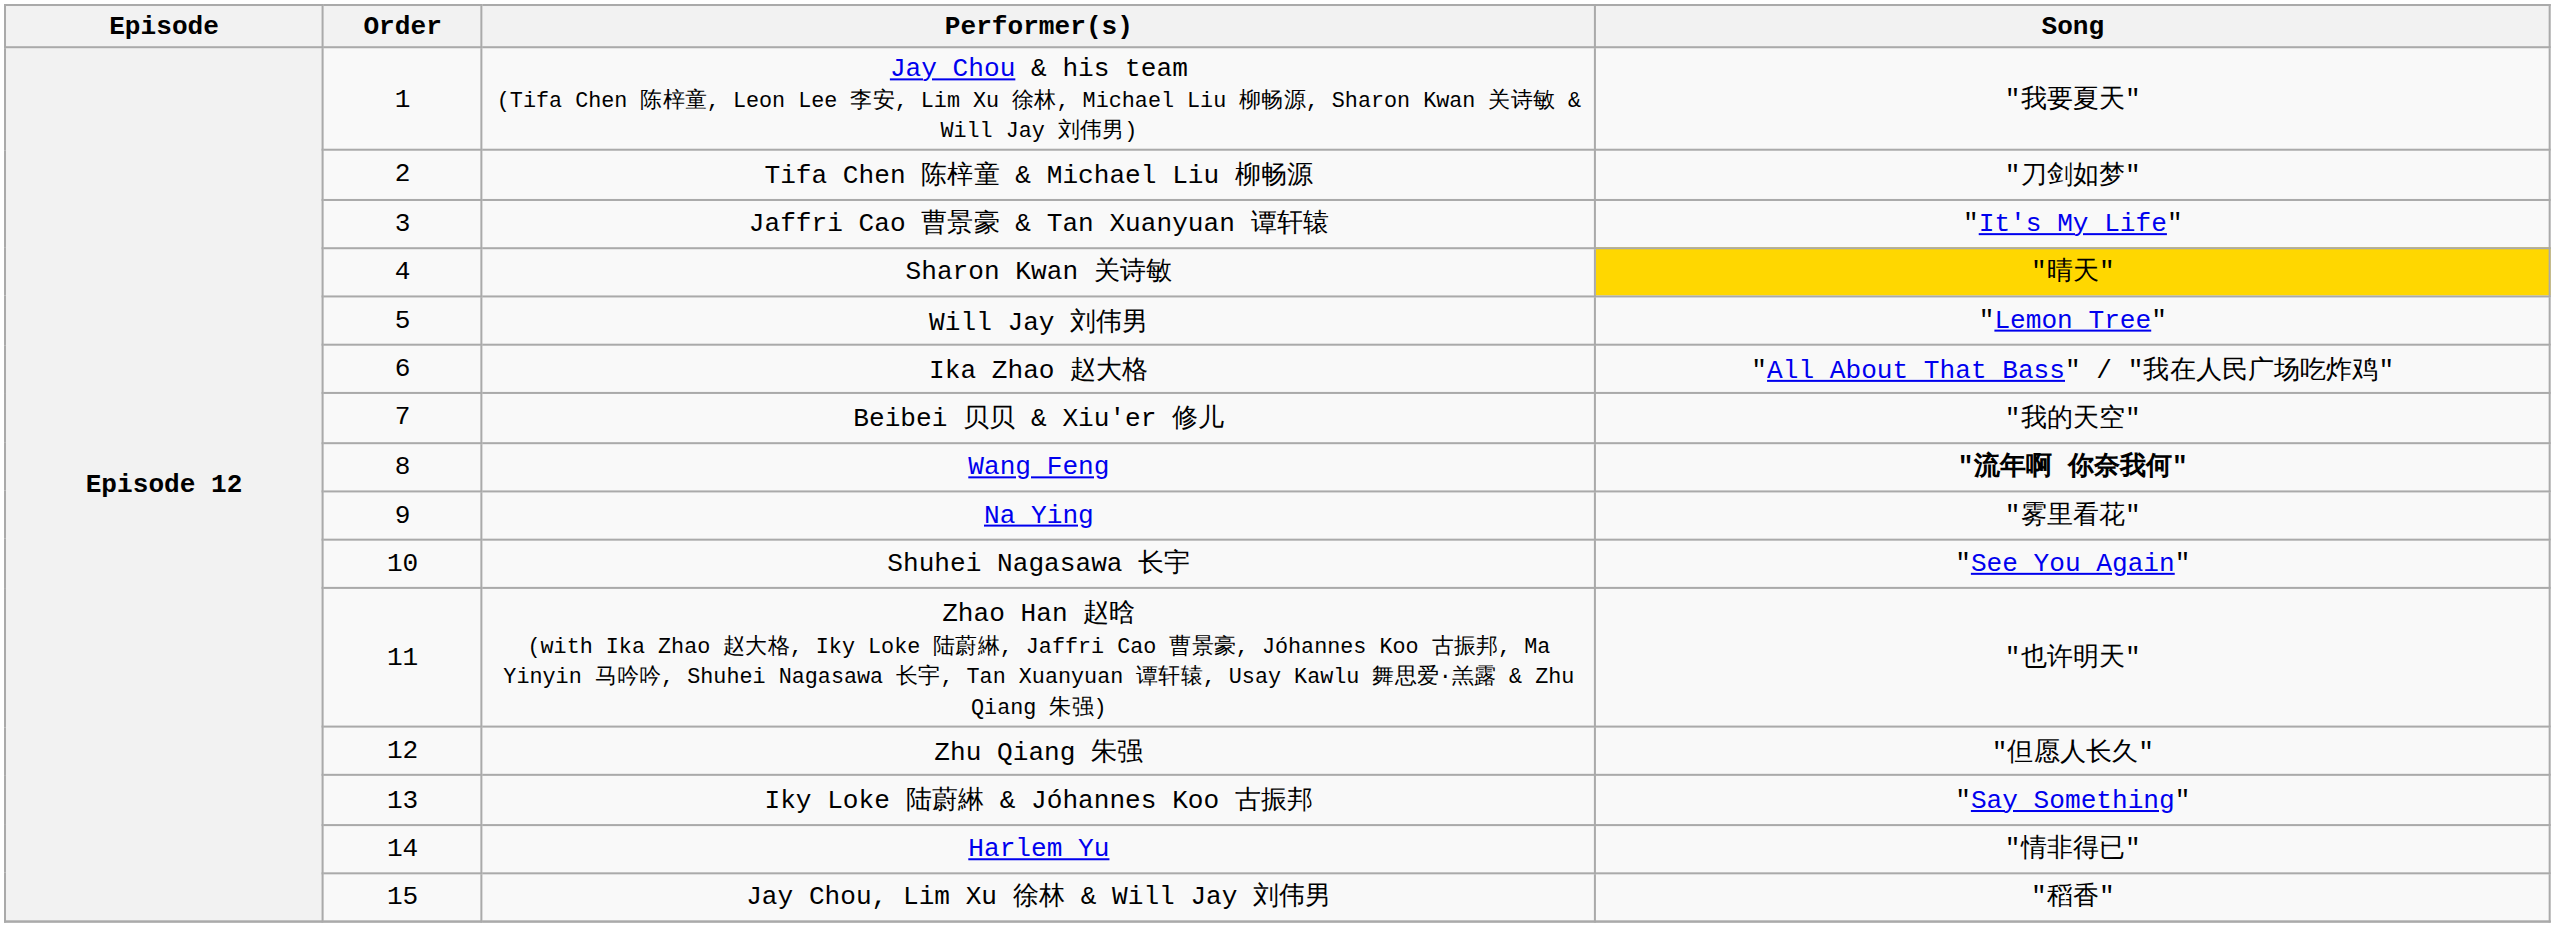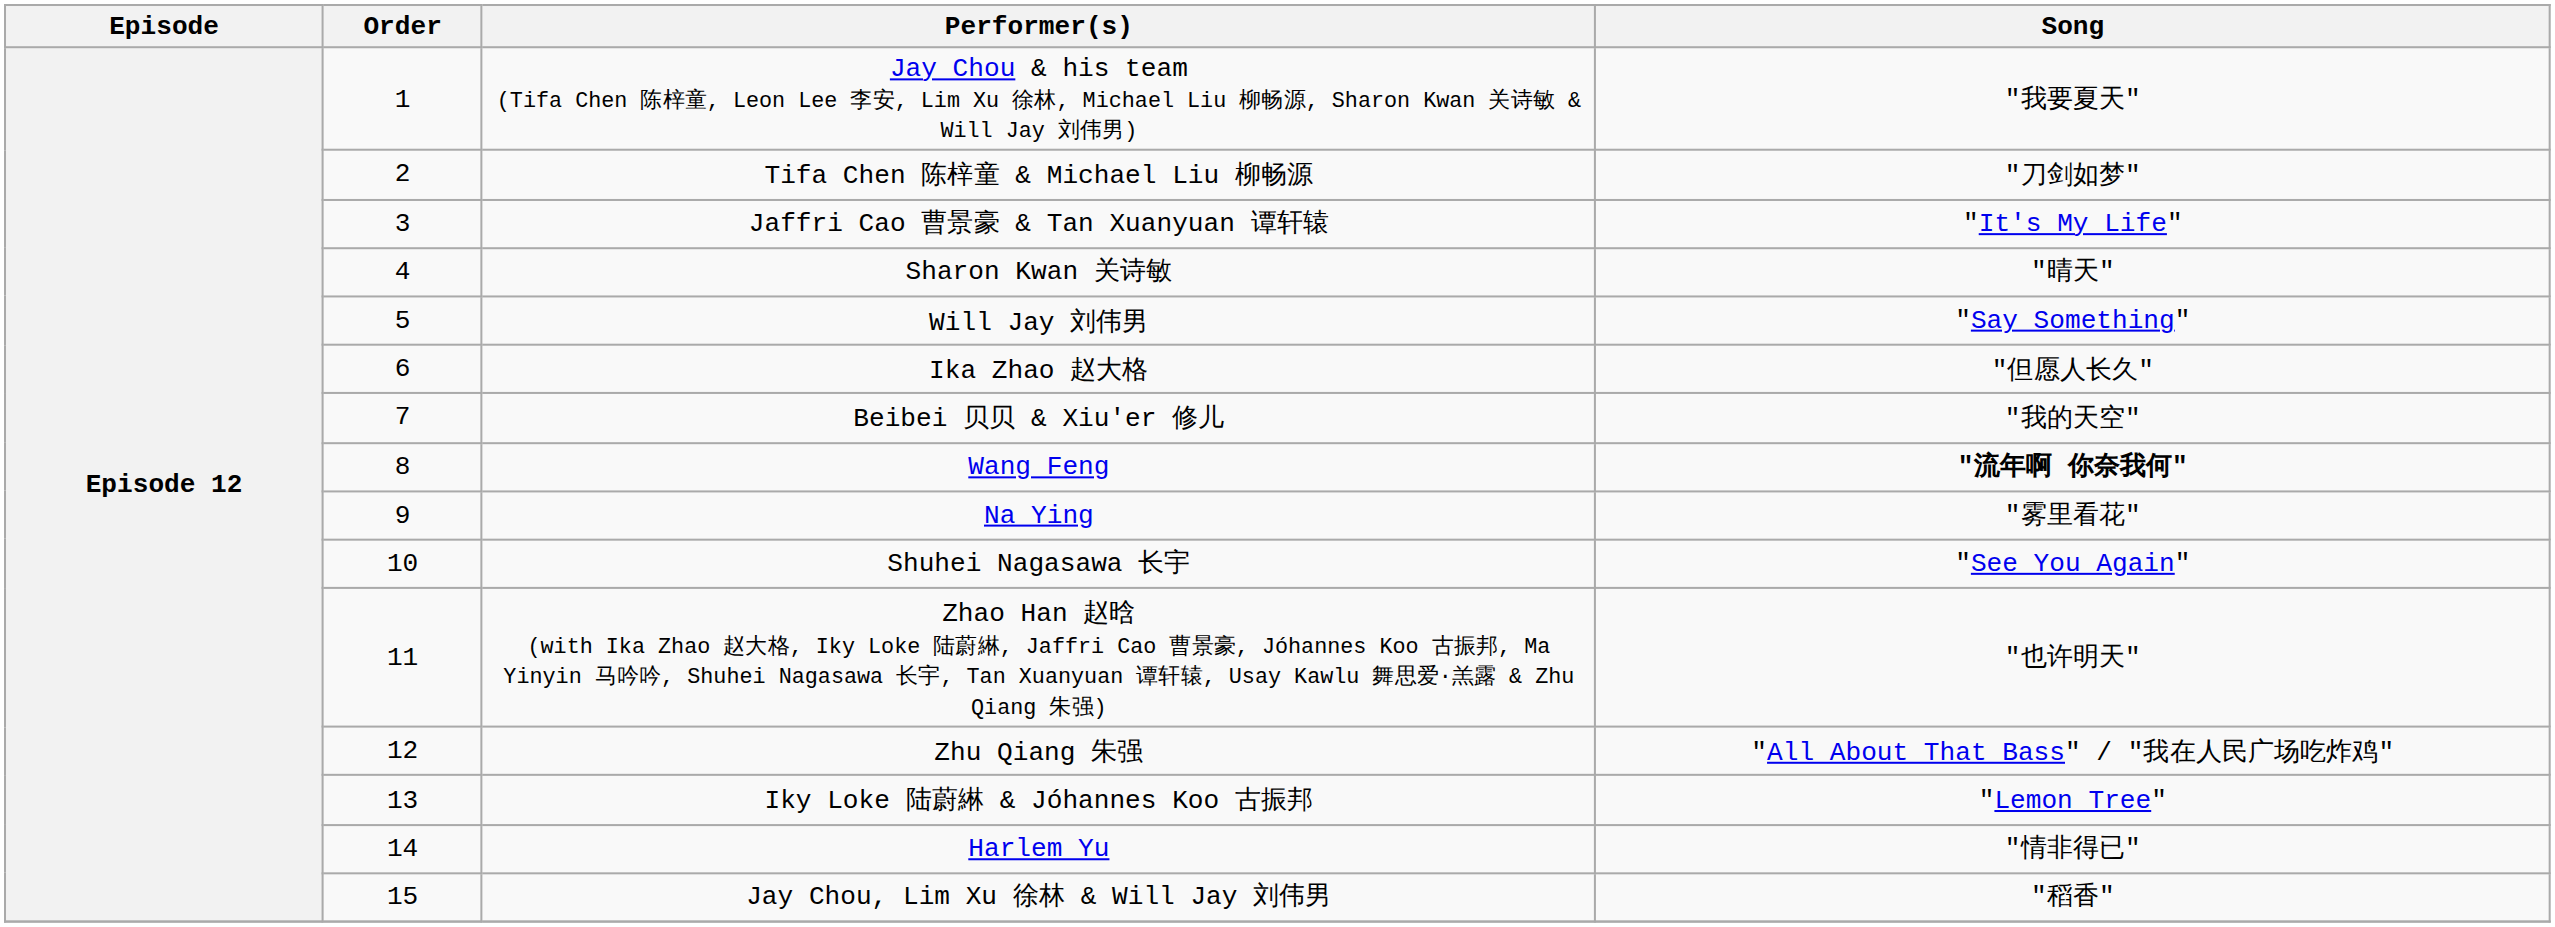 <table class="wikitable" style="text-align:center; width:80%;">
 <tr>
 <th style="width:10%;">Episode</th>
 <th style="width:5%;">Order</th>
 <th style="width:35%;">Performer(s)</th>
 <th style="width:30%;">Song</th>
 </tr>
 <tr>
 <th rowspan="15" scope="row">Episode 12<br><small></small></th>
 <td>1</td>
 <td><a href='#'>Jay Chou</a> & his team<br><small>(Tifa Chen 陈梓童, Leon Lee 李安, Lim Xu 徐林, Michael Liu 柳畅源, Sharon Kwan 关诗敏 & Will Jay 刘伟男)</small></td>
 <td>"我要夏天"</td>
 </tr>
 <tr>
 <td>2</td>
 <td>Tifa Chen 陈梓童 & Michael Liu 柳畅源</td>
 <td>"刀剑如梦"</td>
 </tr>
 <tr>
 <td>3</td>
 <td>Jaffri Cao 曹景豪 & Tan Xuanyuan 谭轩辕</td>
 <td>"<a href='#'>It's My Life</a>"</td>
 </tr>
 <tr>
 <td>4</td>
 <td>Sharon Kwan 关诗敏</td>
-<td style="background: gold;">"晴天"</td>
+<td>"晴天"</td>
 </tr>
 <tr>
 <td>5</td>
 <td>Will Jay 刘伟男</td>
-<td>"<a href='#'>Lemon Tree</a>"</td>
+<td>"<a href='#'>Say Something</a>"</td>
 </tr>
 <tr>
 <td>6</td>
 <td>Ika Zhao 赵大格</td>
-<td>"<a href='#'>All About That Bass</a>" / "我在人民广场吃炸鸡"</td>
+<td>"但愿人长久"</td>
 </tr>
 <tr>
 <td>7</td>
 <td>Beibei 贝贝 & Xiu'er 修儿</td>
 <td>"我的天空"</td>
 </tr>
 <tr>
 <td>8</td>
 <td><a href='#'>Wang Feng</a></td>
 <td><strong>"流年啊 你奈我何"</strong></td>
 </tr>
 <tr>
 <td>9</td>
 <td><a href='#'>Na Ying</a></td>
 <td>"雾里看花"</td>
 </tr>
 <tr>
 <td>10</td>
 <td>Shuhei Nagasawa 长宇</td>
 <td>"<a href='#'>See You Again</a>"</td>
 </tr>
 <tr>
 <td>11</td>
 <td>Zhao Han 赵晗<br><small>(with Ika Zhao 赵大格, Iky Loke 陆蔚綝, Jaffri Cao 曹景豪, Jóhannes Koo 古振邦, Ma Yinyin 马吟吟, Shuhei Nagasawa 长宇, Tan Xuanyuan 谭轩辕, Usay Kawlu 舞思爱·羔露 & Zhu Qiang 朱强)</small></td>
 <td>"也许明天"</td>
 </tr>
 <tr>
 <td>12</td>
 <td>Zhu Qiang 朱强</td>
-<td>"但愿人长久"</td>
+<td>"<a href='#'>All About That Bass</a>" / "我在人民广场吃炸鸡"</td>
 </tr>
 <tr>
 <td>13</td>
 <td>Iky Loke 陆蔚綝 & Jóhannes Koo 古振邦</td>
-<td>"<a href='#'>Say Something</a>"</td>
+<td>"<a href='#'>Lemon Tree</a>"</td>
 </tr>
 <tr>
 <td>14</td>
 <td><a href='#'>Harlem Yu</a></td>
 <td>"情非得已"</td>
 </tr>
 <tr>
 <td>15</td>
 <td>Jay Chou, Lim Xu 徐林 & Will Jay 刘伟男</td>
 <td>"稻香"</td>
 </tr>
 <tr>
 </tr>
 </table>
